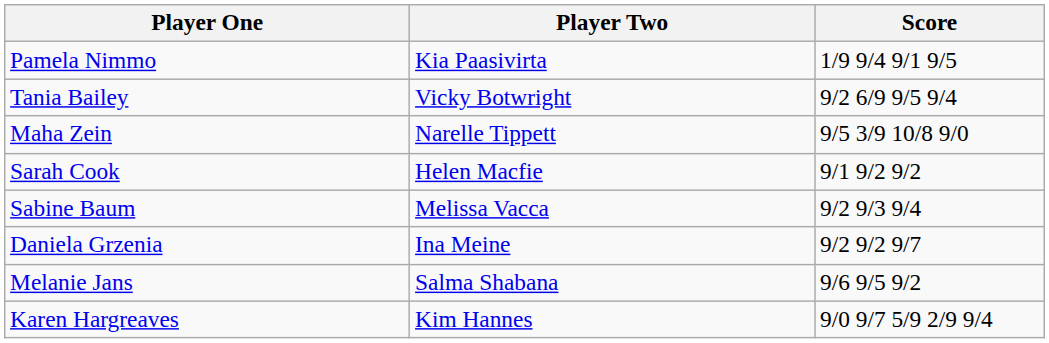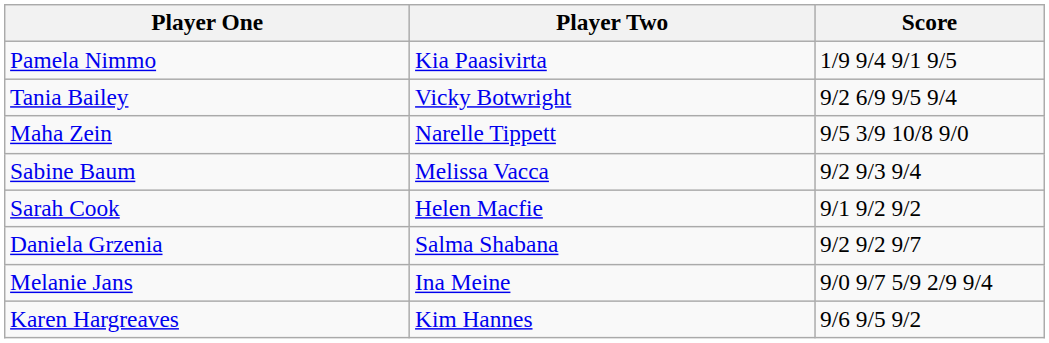 <table class="wikitable">
 <tr>
 <th width=270>Player One</th>
 <th width=270>Player Two</th>
 <th width=150>Score</th>
 </tr>
 <tr>
 <td> <a href='#'>Pamela Nimmo</a></td>
 <td> <a href='#'>Kia Paasivirta</a></td>
 <td>1/9 9/4 9/1 9/5</td>
 </tr>
 <tr>
 <td> <a href='#'>Tania Bailey</a></td>
 <td> <a href='#'>Vicky Botwright</a></td>
 <td>9/2 6/9 9/5 9/4</td>
 </tr>
 <tr>
 <td> <a href='#'>Maha Zein</a></td>
 <td> <a href='#'>Narelle Tippett</a></td>
 <td>9/5 3/9 10/8 9/0</td>
 </tr>
 <tr>
+<td> <a href='#'>Sabine Baum</a></td>
+<td> <a href='#'>Melissa Vacca</a></td>
+<td>9/2 9/3 9/4</td>
+</tr>
+<tr>
 <td> <a href='#'>Sarah Cook</a></td>
 <td> <a href='#'>Helen Macfie</a></td>
 <td>9/1 9/2 9/2</td>
 </tr>
 <tr>
-<td> <a href='#'>Sabine Baum</a></td>
-<td> <a href='#'>Melissa Vacca</a></td>
-<td>9/2 9/3 9/4</td>
-</tr>
-<tr>
 <td> <a href='#'>Daniela Grzenia</a></td>
-<td> <a href='#'>Ina Meine</a></td>
+<td> <a href='#'>Salma Shabana</a></td>
 <td>9/2 9/2 9/7</td>
 </tr>
 <tr>
 <td> <a href='#'>Melanie Jans</a></td>
-<td> <a href='#'>Salma Shabana</a></td>
-<td>9/6 9/5 9/2</td>
+<td> <a href='#'>Ina Meine</a></td>
+<td>9/0 9/7 5/9 2/9 9/4</td>
 </tr>
 <tr>
 <td> <a href='#'>Karen Hargreaves</a></td>
 <td> <a href='#'>Kim Hannes</a></td>
-<td>9/0 9/7 5/9 2/9 9/4</td>
+<td>9/6 9/5 9/2</td>
 </tr>
 </table>
